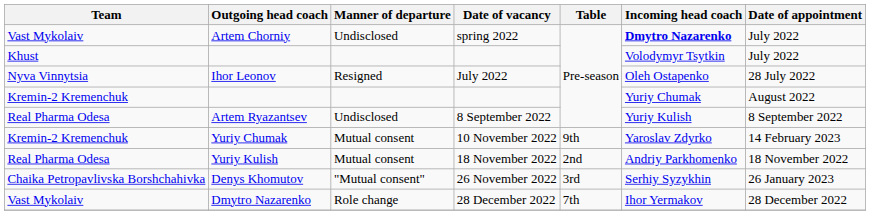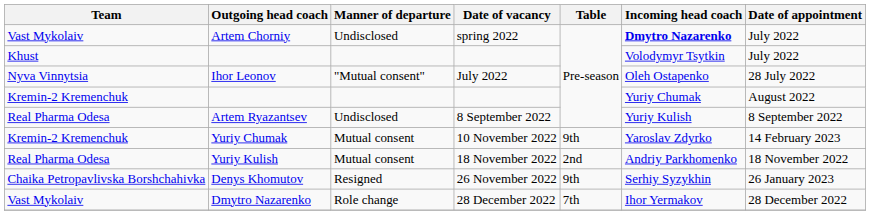 <table class="wikitable sortable">
 <tr>
 <th>Team</th>
 <th>Outgoing head coach</th>
 <th>Manner of departure</th>
 <th>Date of vacancy</th>
 <th>Table</th>
 <th>Incoming head coach</th>
 <th>Date of appointment</th>
 </tr>
 <tr>
 <td><a href='#'>Vast Mykolaiv</a></td>
 <td> <a href='#'>Artem Chorniy</a></td>
 <td>Undisclosed</td>
 <td>spring 2022</td>
 <td rowspan=5>Pre-season</td>
 <td><strong> <a href='#'>Dmytro Nazarenko</a></strong></td>
 <td>July 2022</td>
 </tr>
 <tr>
 <td><a href='#'>Khust</a></td>
 <td></td>
 <td></td>
 <td></td>
 <td> <a href='#'>Volodymyr Tsytkin</a></td>
 <td>July 2022</td>
 </tr>
 <tr>
 <td><a href='#'>Nyva Vinnytsia</a></td>
 <td> <a href='#'>Ihor Leonov</a></td>
-<td>Resigned</td>
+<td>"Mutual consent"</td>
 <td>July 2022</td>
 <td> <a href='#'>Oleh Ostapenko</a></td>
 <td>28 July 2022</td>
 </tr>
 <tr>
 <td><a href='#'>Kremin-2 Kremenchuk</a></td>
 <td></td>
 <td></td>
 <td></td>
 <td> <a href='#'>Yuriy Chumak</a></td>
 <td>August 2022</td>
 </tr>
 <tr>
 <td><a href='#'>Real Pharma Odesa</a></td>
 <td> <a href='#'>Artem Ryazantsev</a></td>
 <td>Undisclosed</td>
 <td>8 September 2022</td>
 <td> <a href='#'>Yuriy Kulish</a></td>
 <td>8 September 2022</td>
 </tr>
 <tr>
 <td><a href='#'>Kremin-2 Kremenchuk</a></td>
 <td> <a href='#'>Yuriy Chumak</a></td>
 <td>Mutual consent</td>
 <td>10 November 2022</td>
 <td>9th</td>
 <td> <a href='#'>Yaroslav Zdyrko</a></td>
 <td>14 February 2023</td>
 </tr>
 <tr>
 <td><a href='#'>Real Pharma Odesa</a></td>
 <td> <a href='#'>Yuriy Kulish</a></td>
 <td>Mutual consent</td>
 <td>18 November 2022</td>
 <td>2nd</td>
 <td> <a href='#'>Andriy Parkhomenko</a></td>
 <td>18 November 2022</td>
 </tr>
 <tr>
 <td><a href='#'>Chaika Petropavlivska Borshchahivka</a></td>
 <td> <a href='#'>Denys Khomutov</a></td>
-<td>"Mutual consent"</td>
+<td>Resigned</td>
 <td>26 November 2022</td>
-<td>3rd</td>
+<td>9th</td>
 <td> <a href='#'>Serhiy Syzykhin</a></td>
 <td>26 January 2023</td>
 </tr>
 <tr>
 <td><a href='#'>Vast Mykolaiv</a></td>
 <td> <a href='#'>Dmytro Nazarenko</a></td>
 <td>Role change</td>
 <td>28 December 2022</td>
 <td>7th</td>
 <td> <a href='#'>Ihor Yermakov</a></td>
 <td>28 December 2022</td>
 </tr>
 <tr>
 </tr>
 </table>
